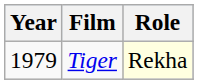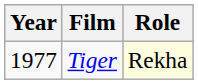 <table class="wikitable sortable">
 <tr style="background:#d1e4fd;">
 <th>Year</th>
 <th>Film</th>
 <th>Role</th>
 </tr>
 <tr>
-<td>1979</td>
+<td>1977</td>
 <td><em><a href='#'>Tiger</a></em></td>
 <td style="background: lightyellow;">Rekha</td>
 </tr>
 </table>
